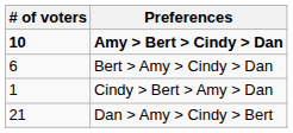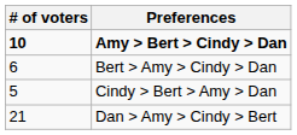 <table class="wikitable">
 <tr>
 <th># of voters</th>
 <th>Preferences</th>
 </tr>
 <tr>
 <td><strong>10</strong></td>
 <td><strong>Amy > Bert > Cindy > Dan</strong></td>
 </tr>
 <tr>
 <td>6</td>
 <td>Bert > Amy > Cindy > Dan</td>
 </tr>
 <tr>
-<td>1</td>
+<td>5</td>
 <td>Cindy > Bert > Amy > Dan</td>
 </tr>
 <tr>
 <td>21</td>
 <td>Dan > Amy > Cindy > Bert</td>
 </tr>
 </table>
